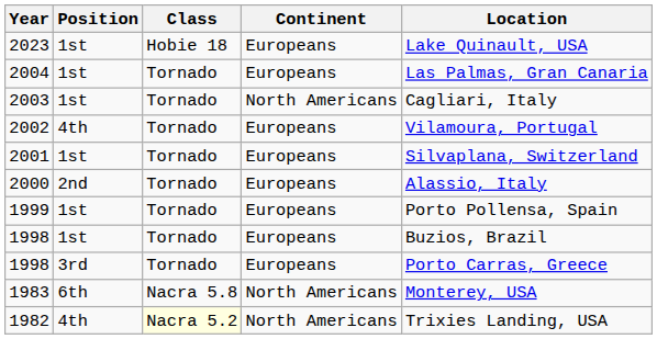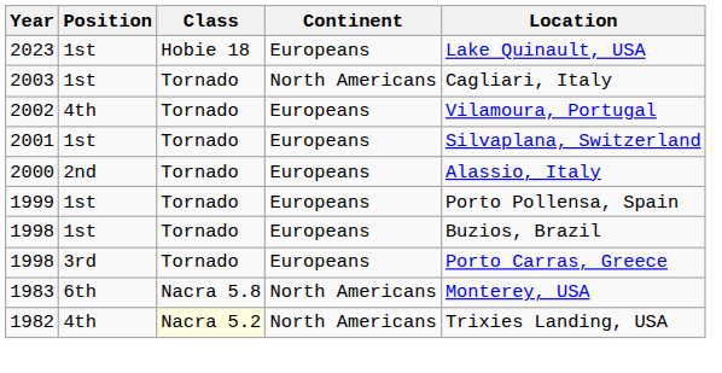 <table class="wikitable">
 <tr>
 <th>Year</th>
 <th>Position</th>
 <th>Class</th>
 <th>Continent</th>
 <th>Location</th>
 </tr>
 <tr>
 <td>2023</td>
 <td>1st</td>
 <td>Hobie 18</td>
 <td>Europeans</td>
 <td><a href='#'>Lake Quinault, USA</a></td>
-</tr>
-<tr>
-<td>2004</td>
-<td>1st</td>
-<td>Tornado</td>
-<td>Europeans</td>
-<td><a href='#'>Las Palmas, Gran Canaria</a></td>
 </tr>
 <tr>
 <td>2003</td>
 <td>1st</td>
 <td>Tornado</td>
 <td>North Americans</td>
 <td>Cagliari, Italy</td>
 </tr>
 <tr>
 <td>2002</td>
 <td>4th</td>
 <td>Tornado</td>
 <td>Europeans</td>
 <td><a href='#'>Vilamoura, Portugal</a></td>
 </tr>
 <tr>
 <td>2001</td>
 <td>1st</td>
 <td>Tornado</td>
 <td>Europeans</td>
 <td><a href='#'>Silvaplana, Switzerland</a></td>
 </tr>
 <tr>
 <td>2000</td>
 <td>2nd</td>
 <td>Tornado</td>
 <td>Europeans</td>
 <td><a href='#'>Alassio, Italy</a></td>
 </tr>
 <tr>
 <td>1999</td>
 <td>1st</td>
 <td>Tornado</td>
 <td>Europeans</td>
 <td>Porto Pollensa, Spain</td>
 </tr>
 <tr>
 <td>1998</td>
 <td>1st</td>
 <td>Tornado</td>
 <td>Europeans</td>
 <td>Buzios, Brazil</td>
 </tr>
 <tr>
 <td>1998</td>
 <td>3rd</td>
 <td>Tornado</td>
 <td>Europeans</td>
 <td><a href='#'>Porto Carras, Greece</a></td>
 </tr>
 <tr>
 <td>1983</td>
 <td>6th</td>
 <td>Nacra 5.8</td>
 <td>North Americans</td>
 <td><a href='#'>Monterey, USA</a></td>
 </tr>
 <tr>
 <td>1982</td>
 <td>4th</td>
 <td style="background: lightyellow;">Nacra 5.2</td>
 <td>North Americans</td>
 <td>Trixies Landing, USA</td>
 </tr>
 </table>
